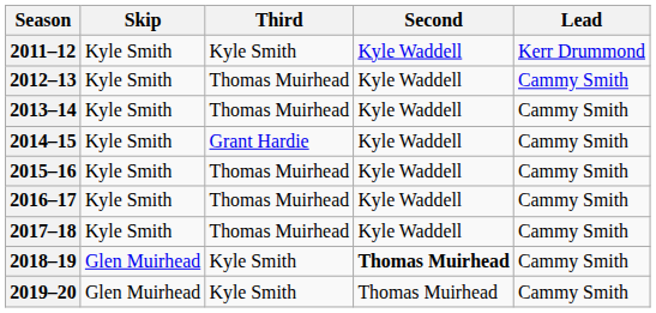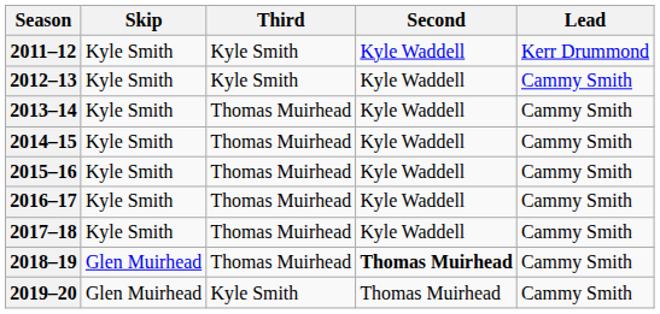 <table class="wikitable">
 <tr>
 <th scope="col">Season</th>
 <th scope="col">Skip</th>
 <th scope="col">Third</th>
 <th scope="col">Second</th>
 <th scope="col">Lead</th>
 </tr>
 <tr>
 <th scope="row">2011–12</th>
 <td>Kyle Smith</td>
 <td>Kyle Smith</td>
 <td><a href='#'>Kyle Waddell</a></td>
 <td><a href='#'>Kerr Drummond</a></td>
 </tr>
 <tr>
 <th scope="row">2012–13</th>
 <td>Kyle Smith</td>
-<td>Thomas Muirhead</td>
+<td>Kyle Smith</td>
 <td>Kyle Waddell</td>
 <td><a href='#'>Cammy Smith</a></td>
 </tr>
 <tr>
 <th scope="row">2013–14</th>
 <td>Kyle Smith</td>
 <td>Thomas Muirhead</td>
 <td>Kyle Waddell</td>
 <td>Cammy Smith</td>
 </tr>
 <tr>
 <th scope="row">2014–15</th>
 <td>Kyle Smith</td>
-<td><a href='#'>Grant Hardie</a></td>
+<td>Thomas Muirhead</td>
 <td>Kyle Waddell</td>
 <td>Cammy Smith</td>
 </tr>
 <tr>
 <th scope="row">2015–16</th>
 <td>Kyle Smith</td>
 <td>Thomas Muirhead</td>
 <td>Kyle Waddell</td>
 <td>Cammy Smith</td>
 </tr>
 <tr>
 <th scope="row">2016–17</th>
 <td>Kyle Smith</td>
 <td>Thomas Muirhead</td>
 <td>Kyle Waddell</td>
 <td>Cammy Smith</td>
 </tr>
 <tr>
 <th scope="row">2017–18</th>
 <td>Kyle Smith</td>
 <td>Thomas Muirhead</td>
 <td>Kyle Waddell</td>
 <td>Cammy Smith</td>
 </tr>
 <tr>
 <th scope="row">2018–19</th>
 <td><a href='#'>Glen Muirhead</a></td>
-<td>Kyle Smith</td>
+<td>Thomas Muirhead</td>
 <td><strong>Thomas Muirhead</strong></td>
 <td>Cammy Smith</td>
 </tr>
 <tr>
 <th scope="row">2019–20</th>
 <td>Glen Muirhead</td>
 <td>Kyle Smith</td>
 <td>Thomas Muirhead</td>
 <td>Cammy Smith</td>
 </tr>
 </table>
